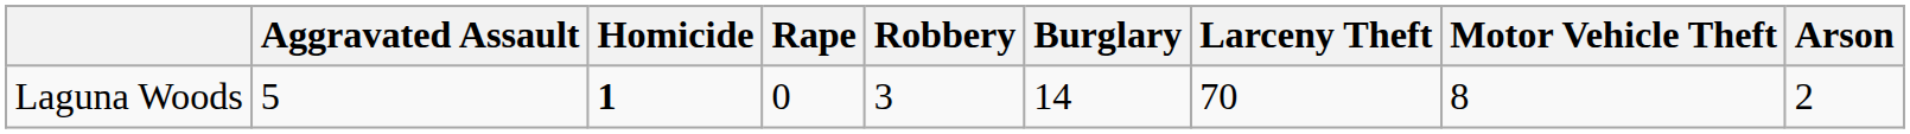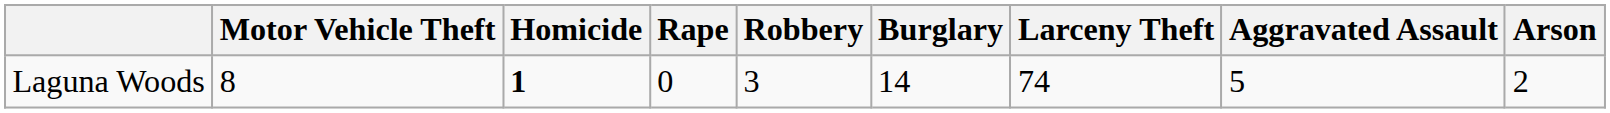 <table class="wikitable">
 <tr>
 <th></th>
-<th>Aggravated Assault</th>
+<th>Motor Vehicle Theft</th>
 <th>Homicide</th>
 <th>Rape</th>
 <th>Robbery</th>
 <th>Burglary</th>
 <th>Larceny Theft</th>
-<th>Motor Vehicle Theft</th>
+<th>Aggravated Assault</th>
 <th>Arson</th>
 </tr>
 <tr>
 <td>Laguna Woods</td>
-<td>5</td>
+<td>8</td>
 <td><strong>1</strong></td>
 <td>0</td>
 <td>3</td>
 <td>14</td>
-<td>70</td>
-<td>8</td>
+<td>74</td>
+<td>5</td>
 <td>2</td>
 </tr>
 </table>
